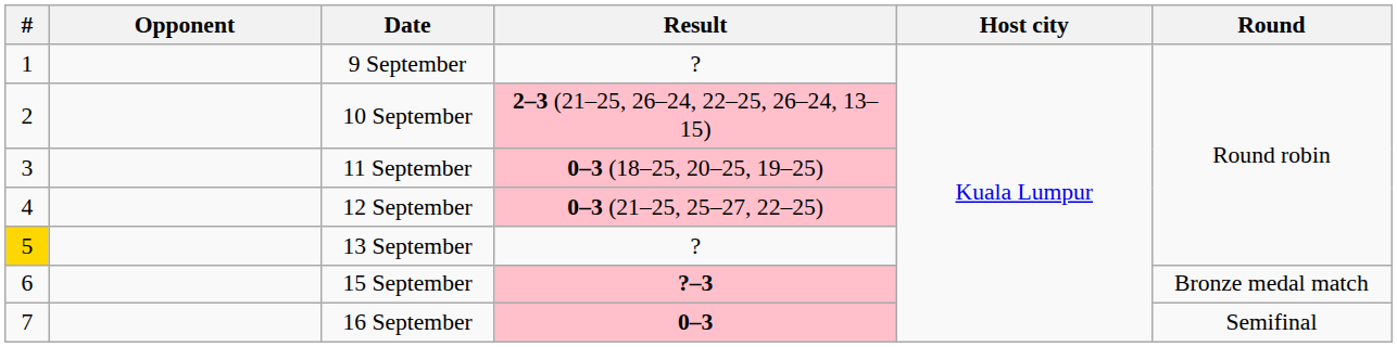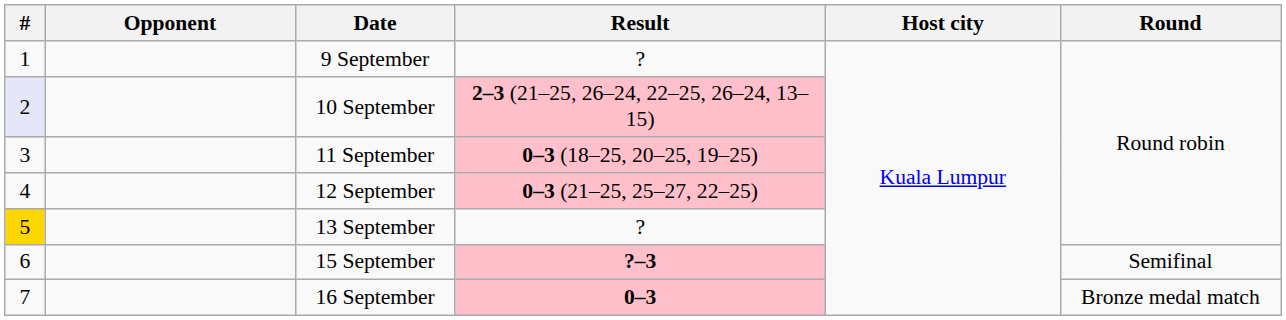 <table class="wikitable" style="text-align: center;font-size:90%;">
 <tr>
 <th width=20>#</th>
 <th width=160>Opponent</th>
 <th width=100>Date</th>
 <th width=240>Result</th>
 <th width=150>Host city</th>
 <th width=140>Round</th>
 </tr>
 <tr>
 <td>1</td>
 <td align=left></td>
 <td>9 September</td>
 <td bgcolor=>?</td>
 <td rowspan=7> <a href='#'>Kuala Lumpur</a></td>
 <td rowspan=5>Round robin</td>
 </tr>
 <tr>
-<td>2</td>
+<td style="background: lavender;">2</td>
 <td align=left></td>
 <td>10 September</td>
 <td bgcolor=pink><strong>2–3</strong> (21–25, 26–24, 22–25, 26–24, 13–15)</td>
 </tr>
 <tr>
 <td>3</td>
 <td align=left></td>
 <td>11 September</td>
 <td bgcolor=pink><strong>0–3</strong> (18–25, 20–25, 19–25)</td>
 </tr>
 <tr>
 <td>4</td>
 <td align=left></td>
 <td>12 September</td>
 <td bgcolor=pink><strong>0–3</strong> (21–25, 25–27, 22–25)</td>
 </tr>
 <tr>
 <td style="background: gold;">5</td>
 <td align=left></td>
 <td>13 September</td>
 <td bgcolor=>?</td>
 </tr>
 <tr>
 <td>6</td>
 <td align=left></td>
 <td>15 September</td>
 <td bgcolor=pink><strong>?–3</strong></td>
-<td>Bronze medal match</td>
+<td>Semifinal</td>
 </tr>
 <tr>
 <td>7</td>
 <td align=left></td>
 <td>16 September</td>
 <td bgcolor=pink><strong>0–3</strong></td>
-<td>Semifinal</td>
+<td>Bronze medal match</td>
 </tr>
 </table>
